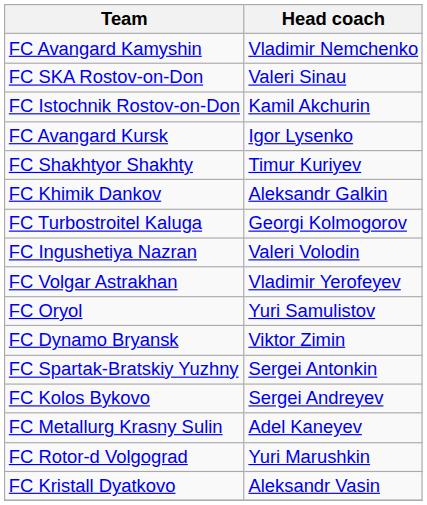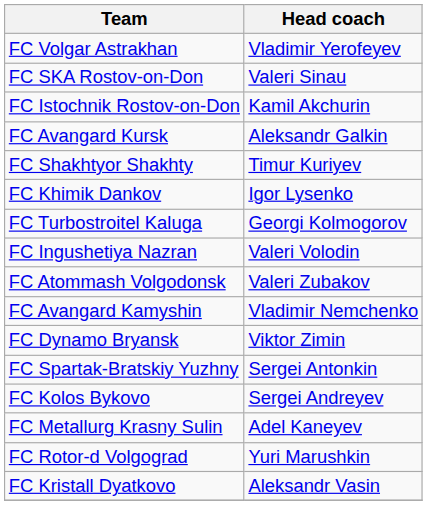 <table class="wikitable">
 <tr>
 <th>Team</th>
 <th>Head coach</th>
 </tr>
 <tr>
-<td><a href='#'>FC Avangard Kamyshin</a></td>
-<td><a href='#'>Vladimir Nemchenko</a></td>
+<td><a href='#'>FC Volgar Astrakhan</a></td>
+<td><a href='#'>Vladimir Yerofeyev</a></td>
 </tr>
 <tr>
 <td><a href='#'>FC SKA Rostov-on-Don</a></td>
 <td><a href='#'>Valeri Sinau</a></td>
 </tr>
 <tr>
 <td><a href='#'>FC Istochnik Rostov-on-Don</a></td>
 <td><a href='#'>Kamil Akchurin</a></td>
 </tr>
 <tr>
 <td><a href='#'>FC Avangard Kursk</a></td>
-<td><a href='#'>Igor Lysenko</a></td>
+<td><a href='#'>Aleksandr Galkin</a></td>
 </tr>
 <tr>
 <td><a href='#'>FC Shakhtyor Shakhty</a></td>
 <td><a href='#'>Timur Kuriyev</a></td>
 </tr>
 <tr>
 <td><a href='#'>FC Khimik Dankov</a></td>
-<td><a href='#'>Aleksandr Galkin</a></td>
+<td><a href='#'>Igor Lysenko</a></td>
 </tr>
 <tr>
 <td><a href='#'>FC Turbostroitel Kaluga</a></td>
 <td><a href='#'>Georgi Kolmogorov</a></td>
 </tr>
 <tr>
 <td><a href='#'>FC Ingushetiya Nazran</a></td>
 <td><a href='#'>Valeri Volodin</a></td>
 </tr>
 <tr>
-<td><a href='#'>FC Volgar Astrakhan</a></td>
-<td><a href='#'>Vladimir Yerofeyev</a></td>
+<td><a href='#'>FC Atommash Volgodonsk</a></td>
+<td><a href='#'>Valeri Zubakov</a></td>
 </tr>
 <tr>
-<td><a href='#'>FC Oryol</a></td>
-<td><a href='#'>Yuri Samulistov</a></td>
+<td><a href='#'>FC Avangard Kamyshin</a></td>
+<td><a href='#'>Vladimir Nemchenko</a></td>
 </tr>
 <tr>
 <td><a href='#'>FC Dynamo Bryansk</a></td>
 <td><a href='#'>Viktor Zimin</a></td>
 </tr>
 <tr>
 <td><a href='#'>FC Spartak-Bratskiy Yuzhny</a></td>
 <td><a href='#'>Sergei Antonkin</a></td>
 </tr>
 <tr>
 <td><a href='#'>FC Kolos Bykovo</a></td>
 <td><a href='#'>Sergei Andreyev</a></td>
 </tr>
 <tr>
 <td><a href='#'>FC Metallurg Krasny Sulin</a></td>
 <td><a href='#'>Adel Kaneyev</a></td>
 </tr>
 <tr>
 <td><a href='#'>FC Rotor-d Volgograd</a></td>
 <td><a href='#'>Yuri Marushkin</a></td>
 </tr>
 <tr>
 <td><a href='#'>FC Kristall Dyatkovo</a></td>
 <td><a href='#'>Aleksandr Vasin</a></td>
 </tr>
 <tr>
 </tr>
 </table>
